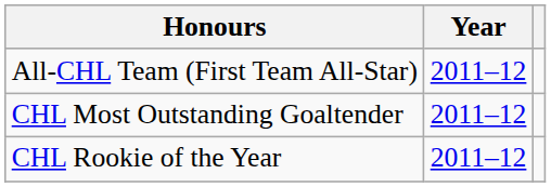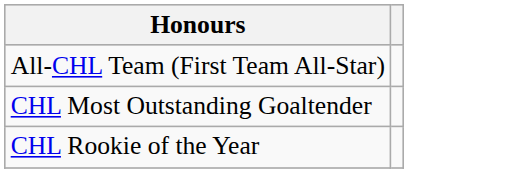 <table class="wikitable">
 <tr>
 <th>Honours</th>
-<th>Year</th>
 <th></th>
 </tr>
 <tr>
 <td>All-<a href='#'>CHL</a> Team (First Team All-Star)</td>
-<td><a href='#'>2011–12</a></td>
 <td></td>
 </tr>
 <tr>
 <td><a href='#'>CHL</a> Most Outstanding Goaltender</td>
-<td><a href='#'>2011–12</a></td>
 <td></td>
 </tr>
 <tr>
 <td><a href='#'>CHL</a> Rookie of the Year</td>
-<td><a href='#'>2011–12</a></td>
 <td></td>
 </tr>
 </table>
